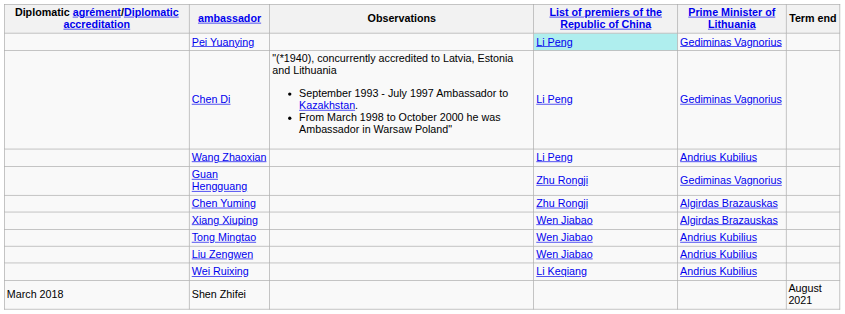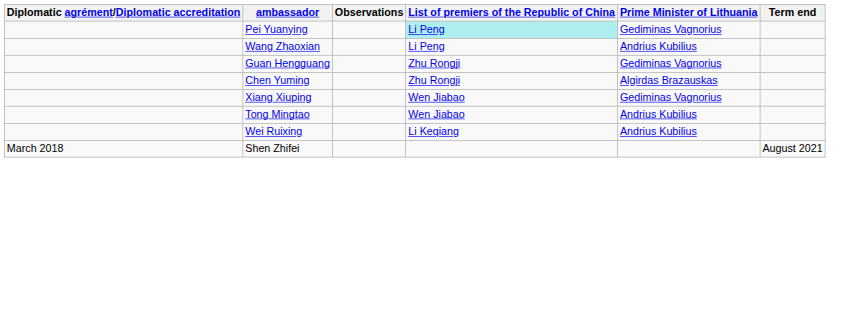 <table class="wikitable sortable">
 <tr>
 <th>Diplomatic <a href='#'>agrément</a>/<a href='#'>Diplomatic accreditation</a></th>
 <th><a href='#'>ambassador</a></th>
 <th>Observations</th>
 <th><a href='#'>List of premiers of the Republic of China</a></th>
 <th><a href='#'>Prime Minister of Lithuania</a></th>
 <th>Term end</th>
 </tr>
 <tr>
 <td></td>
 <td><a href='#'>Pei Yuanying</a></td>
 <td></td>
 <td style="background: paleturquoise;"><a href='#'>Li Peng</a></td>
-<td><a href='#'>Gediminas Vagnorius</a></td>
-<td></td>
-</tr>
-<tr>
-<td></td>
-<td><a href='#'>Chen Di</a></td>
-<td>"(*1940), concurrently accredited to Latvia, Estonia and Lithuania<br><ul><li>September 1993 - July 1997 Ambassador to <a href='#'>Kazakhstan</a>.</li><li>From March 1998 to October 2000 he was Ambassador in Warsaw Poland"</li></ul></td>
-<td><a href='#'>Li Peng</a></td>
 <td><a href='#'>Gediminas Vagnorius</a></td>
 <td></td>
 </tr>
 <tr>
 <td></td>
 <td><a href='#'>Wang Zhaoxian</a></td>
 <td></td>
 <td><a href='#'>Li Peng</a></td>
 <td><a href='#'>Andrius Kubilius</a></td>
 <td></td>
 </tr>
 <tr>
 <td></td>
 <td><a href='#'>Guan Hengguang</a></td>
 <td></td>
 <td><a href='#'>Zhu Rongji</a></td>
 <td><a href='#'>Gediminas Vagnorius</a></td>
 <td></td>
 </tr>
 <tr>
 <td></td>
 <td><a href='#'>Chen Yuming</a></td>
 <td></td>
 <td><a href='#'>Zhu Rongji</a></td>
 <td><a href='#'>Algirdas Brazauskas</a></td>
 <td></td>
 </tr>
 <tr>
 <td></td>
 <td><a href='#'>Xiang Xiuping</a></td>
 <td></td>
 <td><a href='#'>Wen Jiabao</a></td>
-<td><a href='#'>Algirdas Brazauskas</a></td>
+<td><a href='#'>Gediminas Vagnorius</a></td>
 <td></td>
 </tr>
 <tr>
 <td></td>
 <td><a href='#'>Tong Mingtao</a></td>
-<td></td>
-<td><a href='#'>Wen Jiabao</a></td>
-<td><a href='#'>Andrius Kubilius</a></td>
-<td></td>
-</tr>
-<tr>
-<td></td>
-<td><a href='#'>Liu Zengwen</a></td>
 <td></td>
 <td><a href='#'>Wen Jiabao</a></td>
 <td><a href='#'>Andrius Kubilius</a></td>
 <td></td>
 </tr>
 <tr>
 <td></td>
 <td><a href='#'>Wei Ruixing</a></td>
 <td></td>
 <td><a href='#'>Li Keqiang</a></td>
 <td><a href='#'>Andrius Kubilius</a></td>
 <td></td>
 </tr>
 <tr>
 <td>March 2018</td>
 <td>Shen Zhifei</td>
 <td></td>
 <td></td>
 <td></td>
 <td>August 2021</td>
 </tr>
 </table>
